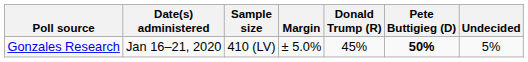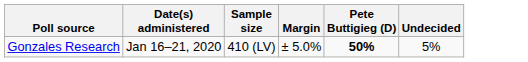 <table class="wikitable" style="font-size:90%;text-align:center;">
 <tr valign=bottom style="font-size:90%;">
 <th>Poll source</th>
 <th>Date(s)<br>administered</th>
 <th>Sample<br>size</th>
 <th>Margin<br></th>
-<th>Donald<br>Trump (R)</th>
 <th>Pete<br>Buttigieg (D)</th>
 <th>Undecided</th>
 </tr>
 <tr>
 <td style="text-align:left;"><a href='#'>Gonzales Research</a></td>
 <td>Jan 16–21, 2020</td>
 <td>410 (LV)</td>
 <td>± 5.0%</td>
-<td>45%</td>
 <td><strong>50%</strong></td>
 <td>5%</td>
 </tr>
 </table>
